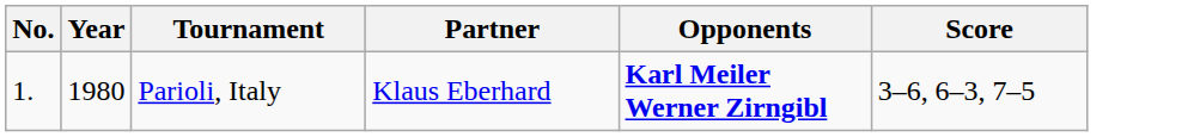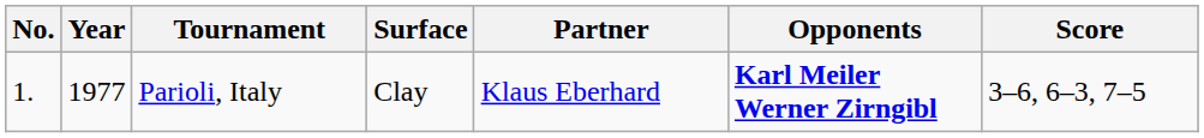 <table class="sortable wikitable" style=font-size:97%>
 <tr>
 <th style="width:20px" class="unsortable">No.</th>
 <th style="width:30px">Year</th>
 <th style="width:120px">Tournament</th>
+<th style="width:50px">Surface</th>
 <th style="width:130px">Partner</th>
 <th style="width:130px">Opponents</th>
 <th style="width:110px" class="unsortable">Score</th>
 </tr>
 <tr>
 <td>1.</td>
-<td>1980</td>
+<td>1977</td>
 <td><a href='#'>Parioli</a>, Italy</td>
+<td>Clay</td>
 <td> <a href='#'>Klaus Eberhard</a></td>
 <td><strong> <a href='#'>Karl Meiler</a><br> <a href='#'>Werner Zirngibl</a></strong></td>
 <td>3–6, 6–3, 7–5</td>
 </tr>
 </table>
